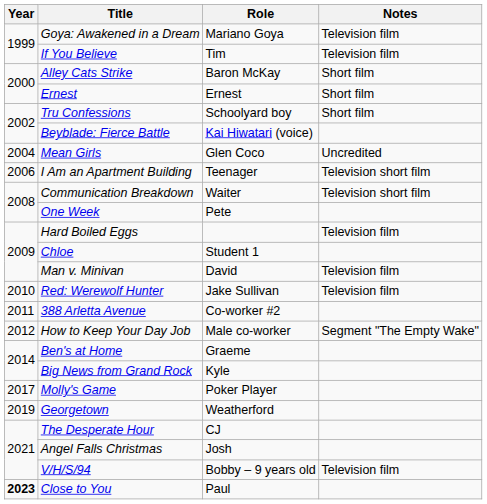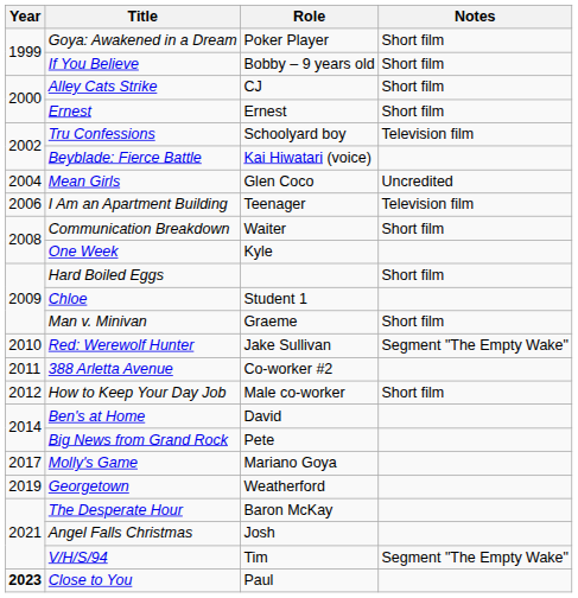 <table class="wikitable sortable">
 <tr>
 <th>Year</th>
 <th>Title</th>
 <th>Role</th>
 <th class="unsortable">Notes</th>
 </tr>
 <tr>
 <td rowspan="2">1999</td>
 <td><em>Goya: Awakened in a Dream</em></td>
-<td>Mariano Goya</td>
-<td>Television film</td>
+<td>Poker Player</td>
+<td>Short film</td>
 </tr>
 <tr>
 <td><em><a href='#'>If You Believe</a></em></td>
-<td>Tim</td>
-<td>Television film</td>
+<td>Bobby – 9 years old</td>
+<td>Short film</td>
 </tr>
 <tr>
 <td rowspan=2>2000</td>
 <td><em><a href='#'>Alley Cats Strike</a></em></td>
-<td>Baron McKay</td>
+<td>CJ</td>
 <td>Short film</td>
 </tr>
 <tr>
 <td><em><a href='#'>Ernest</a></em></td>
 <td>Ernest</td>
 <td>Short film</td>
 </tr>
 <tr>
 <td rowspan="2">2002</td>
 <td><em><a href='#'>Tru Confessions</a></em></td>
 <td>Schoolyard boy</td>
-<td>Short film</td>
+<td>Television film</td>
 </tr>
 <tr>
 <td><em><a href='#'>Beyblade: Fierce Battle</a></em></td>
 <td><a href='#'>Kai Hiwatari</a> (voice)</td>
 <td></td>
 </tr>
 <tr>
 <td>2004</td>
 <td><em><a href='#'>Mean Girls</a></em></td>
 <td>Glen Coco</td>
 <td>Uncredited</td>
 </tr>
 <tr>
 <td>2006</td>
 <td><em>I Am an Apartment Building</em></td>
 <td>Teenager</td>
-<td>Television short film</td>
+<td>Television film</td>
 </tr>
 <tr>
 <td rowspan="2">2008</td>
 <td><em>Communication Breakdown</em></td>
 <td>Waiter</td>
-<td>Television short film</td>
+<td>Short film</td>
 </tr>
 <tr>
 <td><em><a href='#'>One Week</a></em></td>
-<td>Pete</td>
+<td>Kyle</td>
 <td></td>
 </tr>
 <tr>
 <td rowspan="3">2009</td>
 <td><em>Hard Boiled Eggs</em></td>
 <td></td>
-<td>Television film</td>
+<td>Short film</td>
 </tr>
 <tr>
 <td><em><a href='#'>Chloe</a></em></td>
 <td>Student 1</td>
 <td></td>
 </tr>
 <tr>
 <td><em>Man v. Minivan</em></td>
-<td>David</td>
-<td>Television film</td>
+<td>Graeme</td>
+<td>Short film</td>
 </tr>
 <tr>
 <td>2010</td>
 <td><em><a href='#'>Red: Werewolf Hunter</a></em></td>
 <td>Jake Sullivan</td>
-<td>Television film</td>
+<td>Segment "The Empty Wake"</td>
 </tr>
 <tr>
 <td>2011</td>
 <td><em><a href='#'>388 Arletta Avenue</a></em></td>
 <td>Co-worker #2</td>
 <td></td>
 </tr>
 <tr>
 <td>2012</td>
 <td><em>How to Keep Your Day Job</em></td>
 <td>Male co-worker</td>
-<td>Segment "The Empty Wake"</td>
+<td>Short film</td>
 </tr>
 <tr>
 <td rowspan="2">2014</td>
 <td><em><a href='#'>Ben's at Home</a></em></td>
-<td>Graeme</td>
+<td>David</td>
 <td></td>
 </tr>
 <tr>
 <td><em><a href='#'>Big News from Grand Rock</a></em></td>
-<td>Kyle</td>
+<td>Pete</td>
 <td></td>
 </tr>
 <tr>
 <td>2017</td>
 <td><em><a href='#'>Molly's Game</a></em></td>
-<td>Poker Player</td>
+<td>Mariano Goya</td>
 <td></td>
 </tr>
 <tr>
 <td>2019</td>
 <td><em><a href='#'>Georgetown</a></em></td>
 <td>Weatherford</td>
 <td></td>
 </tr>
 <tr>
 <td rowspan="3">2021</td>
 <td data-sort-value="Desperate Hour, The"><em><a href='#'>The Desperate Hour</a></em></td>
-<td>CJ</td>
+<td>Baron McKay</td>
 <td></td>
 </tr>
 <tr>
 <td><em>Angel Falls Christmas</em></td>
 <td>Josh</td>
 <td></td>
 </tr>
 <tr>
 <td><em><a href='#'>V/H/S/94</a></em></td>
-<td>Bobby – 9 years old</td>
-<td>Television film</td>
+<td>Tim</td>
+<td>Segment "The Empty Wake"</td>
 </tr>
 <tr>
 <td><strong>2023</strong></td>
 <td><em><a href='#'>Close to You</a></em></td>
 <td>Paul</td>
 <td></td>
 </tr>
 </table>
